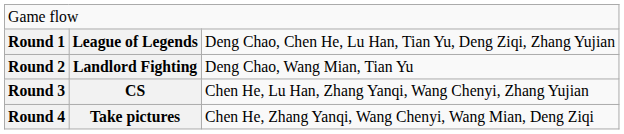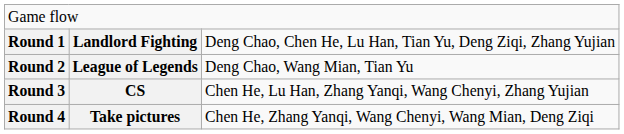 <table class="wikitable">
 <tr>
 <td colspan="3">Game flow</td>
 </tr>
 <tr>
 <th>Round 1</th>
-<th>League of Legends</th>
+<th>Landlord Fighting</th>
 <td>Deng Chao, Chen He, Lu Han, Tian Yu, Deng Ziqi, Zhang Yujian</td>
 </tr>
 <tr>
 <th>Round 2</th>
-<th>Landlord Fighting</th>
+<th>League of Legends</th>
 <td>Deng Chao, Wang Mian, Tian Yu</td>
 </tr>
 <tr>
 <th>Round 3</th>
 <th>CS</th>
 <td>Chen He, Lu Han, Zhang Yanqi, Wang Chenyi, Zhang Yujian</td>
 </tr>
 <tr>
 <th>Round 4</th>
 <th>Take pictures</th>
 <td>Chen He, Zhang Yanqi, Wang Chenyi, Wang Mian, Deng Ziqi</td>
 </tr>
 </table>
